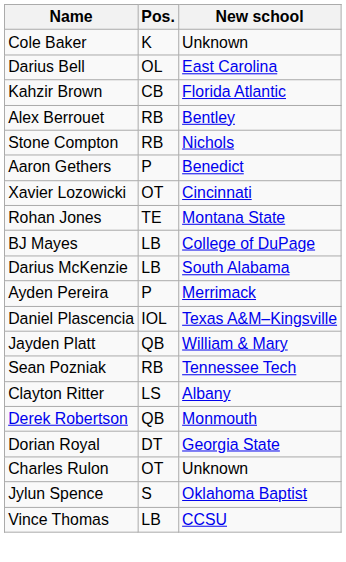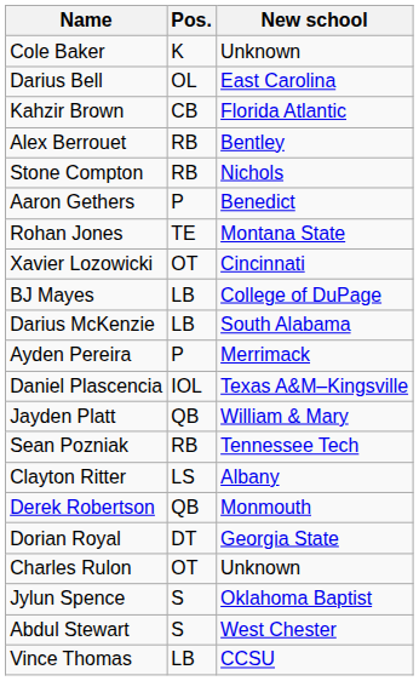 <table class="wikitable sortable">
 <tr>
 <th>Name</th>
 <th>Pos.</th>
 <th>New school</th>
 </tr>
 <tr>
 <td>Cole Baker</td>
 <td>K</td>
 <td>Unknown</td>
 </tr>
 <tr>
 <td>Darius Bell</td>
 <td>OL</td>
 <td><a href='#'>East Carolina</a></td>
 </tr>
 <tr>
 <td>Kahzir Brown</td>
 <td>CB</td>
 <td><a href='#'>Florida Atlantic</a></td>
 </tr>
 <tr>
 <td>Alex Berrouet</td>
 <td>RB</td>
 <td><a href='#'>Bentley</a></td>
 </tr>
 <tr>
 <td>Stone Compton</td>
 <td>RB</td>
 <td><a href='#'>Nichols</a></td>
 </tr>
 <tr>
 <td>Aaron Gethers</td>
 <td>P</td>
 <td><a href='#'>Benedict</a></td>
 </tr>
 <tr>
+<td>Rohan Jones</td>
+<td>TE</td>
+<td><a href='#'>Montana State</a></td>
+</tr>
+<tr>
 <td>Xavier Lozowicki</td>
 <td>OT</td>
 <td><a href='#'>Cincinnati</a></td>
-</tr>
-<tr>
-<td>Rohan Jones</td>
-<td>TE</td>
-<td><a href='#'>Montana State</a></td>
 </tr>
 <tr>
 <td>BJ Mayes</td>
 <td>LB</td>
 <td><a href='#'>College of DuPage</a></td>
 </tr>
 <tr>
 <td>Darius McKenzie</td>
 <td>LB</td>
 <td><a href='#'>South Alabama</a></td>
 </tr>
 <tr>
 <td>Ayden Pereira</td>
 <td>P</td>
 <td><a href='#'>Merrimack</a></td>
 </tr>
 <tr>
 <td>Daniel Plascencia</td>
 <td>IOL</td>
 <td><a href='#'>Texas A&M–Kingsville</a></td>
 </tr>
 <tr>
 <td>Jayden Platt</td>
 <td>QB</td>
 <td><a href='#'>William & Mary</a></td>
 </tr>
 <tr>
 <td>Sean Pozniak</td>
 <td>RB</td>
 <td><a href='#'>Tennessee Tech</a></td>
 </tr>
 <tr>
 <td>Clayton Ritter</td>
 <td>LS</td>
 <td><a href='#'>Albany</a></td>
 </tr>
 <tr>
 <td><a href='#'>Derek Robertson</a></td>
 <td>QB</td>
 <td><a href='#'>Monmouth</a></td>
 </tr>
 <tr>
 <td>Dorian Royal</td>
 <td>DT</td>
 <td><a href='#'>Georgia State</a></td>
 </tr>
 <tr>
 <td>Charles Rulon</td>
 <td>OT</td>
 <td>Unknown</td>
 </tr>
 <tr>
 <td>Jylun Spence</td>
 <td>S</td>
 <td><a href='#'>Oklahoma Baptist</a></td>
 </tr>
 <tr>
+<td>Abdul Stewart</td>
+<td>S</td>
+<td><a href='#'>West Chester</a></td>
+</tr>
+<tr>
 <td>Vince Thomas</td>
 <td>LB</td>
 <td><a href='#'>CCSU</a></td>
 </tr>
 </table>
